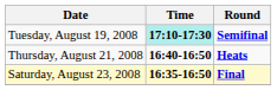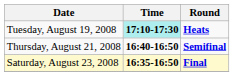 <table class="wikitable">
 <tr>
 <th>Date</th>
 <th>Time</th>
 <th>Round</th>
 </tr>
 <tr>
 <td>Tuesday, August 19, 2008</td>
 <td style="background: paleturquoise;"><strong>17:10-17:30</strong></td>
-<td><strong><a href='#'>Semifinal</a></strong></td>
+<td><strong><a href='#'>Heats</a></strong></td>
 </tr>
 <tr>
 <td>Thursday, August 21, 2008</td>
 <td><strong>16:40-16:50</strong></td>
-<td><strong><a href='#'>Heats</a></strong></td>
+<td><strong><a href='#'>Semifinal</a></strong></td>
 </tr>
 <tr>
 <td style=background:lemonchiffon>Saturday, August 23, 2008</td>
 <td style=background:lemonchiffon><strong>16:35-16:50</strong></td>
 <td style=background:lemonchiffon><strong><a href='#'>Final</a></strong></td>
 </tr>
 <tr>
 </tr>
 </table>
